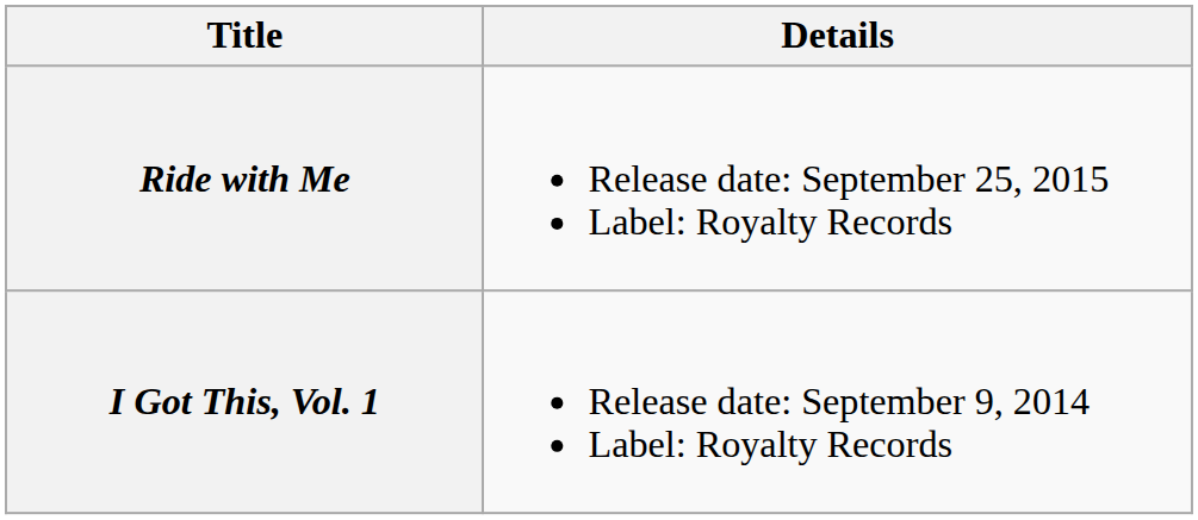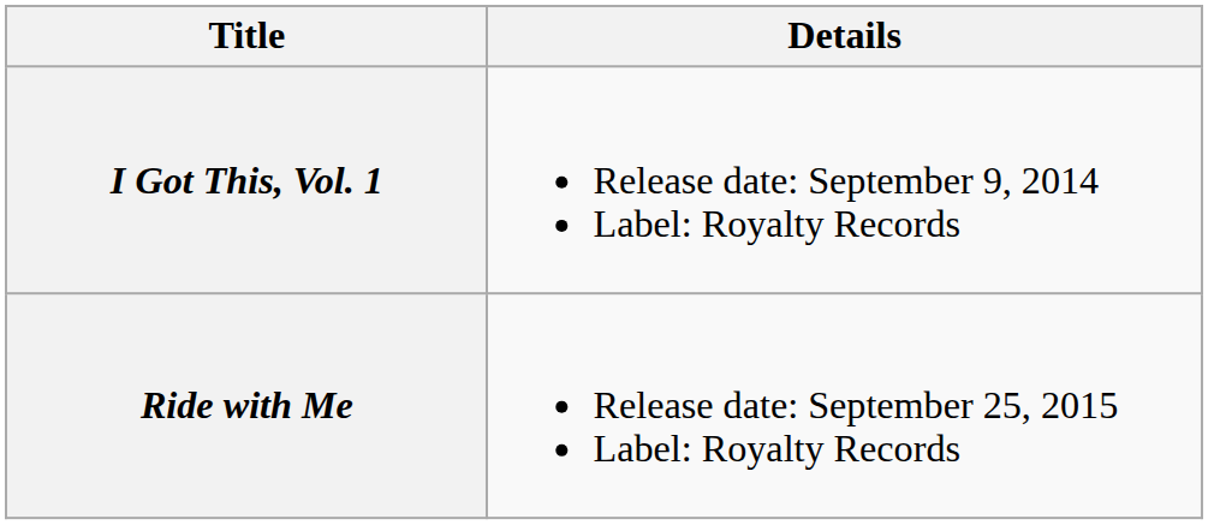 <table class="wikitable plainrowheaders">
 <tr>
 <th style="width:12em;">Title</th>
 <th style="width:18em;">Details</th>
 </tr>
 <tr>
+<th scope="row"><em>I Got This, Vol. 1</em></th>
+<td><br><ul><li>Release date: September 9, 2014</li><li>Label: Royalty Records</li></ul></td>
+</tr>
+<tr>
 <th scope="row"><em>Ride with Me</em></th>
 <td><br><ul><li>Release date: September 25, 2015</li><li>Label: Royalty Records</li></ul></td>
 </tr>
-<tr>
-<th scope="row"><em>I Got This, Vol. 1</em></th>
-<td><br><ul><li>Release date: September 9, 2014</li><li>Label: Royalty Records</li></ul></td>
-</tr>
 </table>
